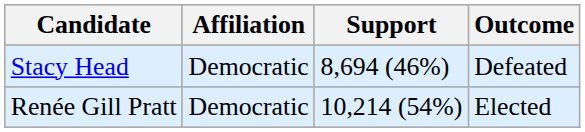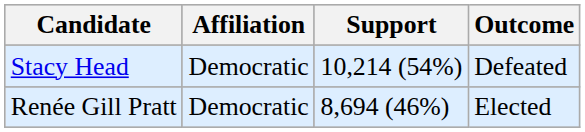 <table class="wikitable">
 <tr>
 <th>Candidate</th>
 <th>Affiliation</th>
 <th>Support</th>
 <th>Outcome</th>
 </tr>
 <tr>
 <td bgcolor=#DDEEFF><a href='#'>Stacy Head</a></td>
 <td bgcolor=#DDEEFF>Democratic</td>
-<td bgcolor=#DDEEFF>8,694 (46%)</td>
+<td bgcolor=#DDEEFF>10,214 (54%)</td>
 <td bgcolor=#DDEEFF>Defeated</td>
 </tr>
 <tr>
 <td bgcolor=#DDEEFF>Renée Gill Pratt</td>
 <td bgcolor=#DDEEFF>Democratic</td>
-<td bgcolor=#DDEEFF>10,214 (54%)</td>
+<td bgcolor=#DDEEFF>8,694 (46%)</td>
 <td bgcolor=#DDEEFF>Elected</td>
 </tr>
 </table>
